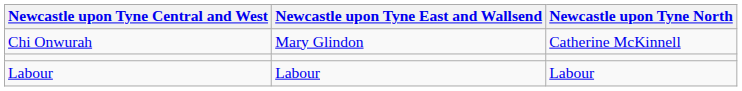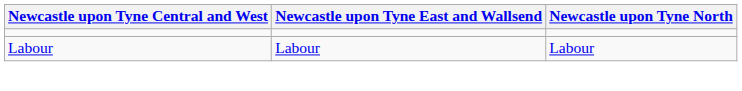 <table class="wikitable">
 <tr>
 <th><a href='#'>Newcastle upon Tyne Central and West</a></th>
 <th><a href='#'>Newcastle upon Tyne East and Wallsend</a></th>
 <th><a href='#'>Newcastle upon Tyne North</a></th>
-</tr>
-<tr>
-<td><a href='#'>Chi Onwurah</a></td>
-<td><a href='#'>Mary Glindon</a></td>
-<td><a href='#'>Catherine McKinnell</a></td>
 </tr>
 <tr>
 <td></td>
 <td></td>
 <td></td>
 </tr>
 <tr>
 <td><a href='#'>Labour</a></td>
 <td><a href='#'>Labour</a></td>
 <td><a href='#'>Labour</a></td>
 </tr>
 </table>
